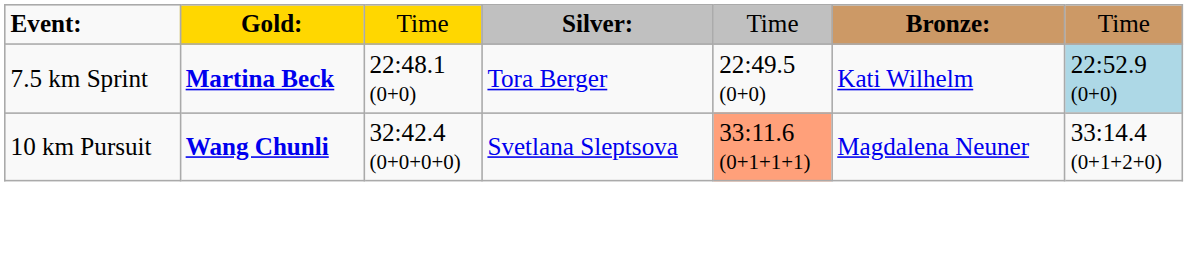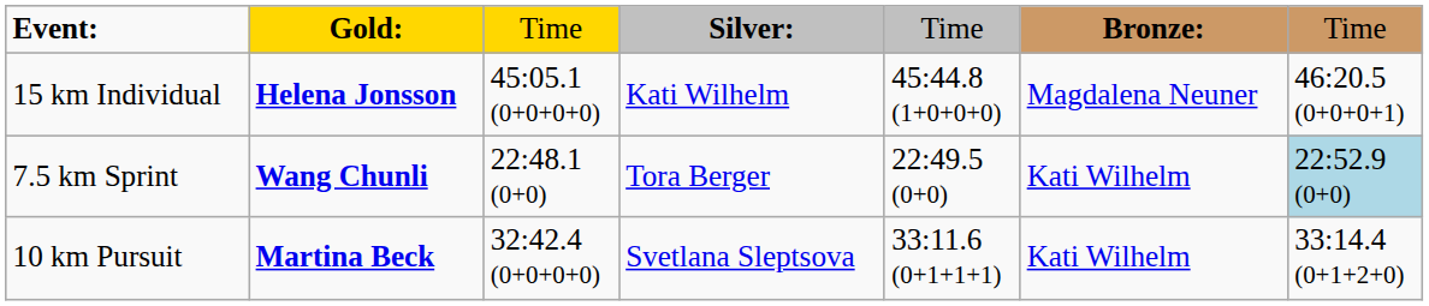 <table class="wikitable" width=85%>
 <tr>
 <td><strong>Event:</strong></td>
 <td style="text-align:center;background-color:gold;"><strong>Gold:</strong></td>
 <td style="text-align:center;background-color:gold;">Time</td>
 <td style="text-align:center;background-color:silver;"><strong>Silver:</strong></td>
 <td style="text-align:center;background-color:silver;">Time</td>
 <td style="text-align:center;background-color:#CC9966;"><strong>Bronze:</strong></td>
 <td style="text-align:center;background-color:#CC9966;">Time</td>
 </tr>
 <tr>
+<td>15 km Individual<br></td>
+<td><strong><a href='#'>Helena Jonsson</a></strong><br><small></small></td>
+<td>45:05.1<br><small>(0+0+0+0)</small></td>
+<td><a href='#'>Kati Wilhelm</a><br><small></small></td>
+<td>45:44.8<br><small>(1+0+0+0)</small></td>
+<td><a href='#'>Magdalena Neuner</a><br><small></small></td>
+<td>46:20.5<br><small>(0+0+0+1)</small></td>
+</tr>
+<tr>
 <td>7.5 km Sprint<br></td>
-<td><strong><a href='#'>Martina Beck</a></strong><br><small></small></td>
+<td><strong><a href='#'>Wang Chunli</a></strong><br><small></small></td>
 <td>22:48.1<br><small>(0+0)</small></td>
 <td><a href='#'>Tora Berger</a> <br><small></small></td>
 <td>22:49.5 <br><small>(0+0)</small></td>
 <td><a href='#'>Kati Wilhelm</a><br><small></small></td>
 <td style="background: lightblue;">22:52.9 <br><small>(0+0)</small></td>
 </tr>
 <tr>
 <td>10 km Pursuit<br></td>
-<td><strong><a href='#'>Wang Chunli</a></strong><br><small></small></td>
+<td><strong><a href='#'>Martina Beck</a></strong><br><small></small></td>
 <td>32:42.4<br><small>(0+0+0+0)</small></td>
 <td><a href='#'>Svetlana Sleptsova</a><br><small></small></td>
-<td style="background: lightsalmon;">33:11.6<br><small>(0+1+1+1)</small></td>
-<td><a href='#'>Magdalena Neuner</a><br><small></small></td>
+<td>33:11.6<br><small>(0+1+1+1)</small></td>
+<td><a href='#'>Kati Wilhelm</a><br><small></small></td>
 <td>33:14.4<br><small>(0+1+2+0)</small></td>
 </tr>
 </table>
